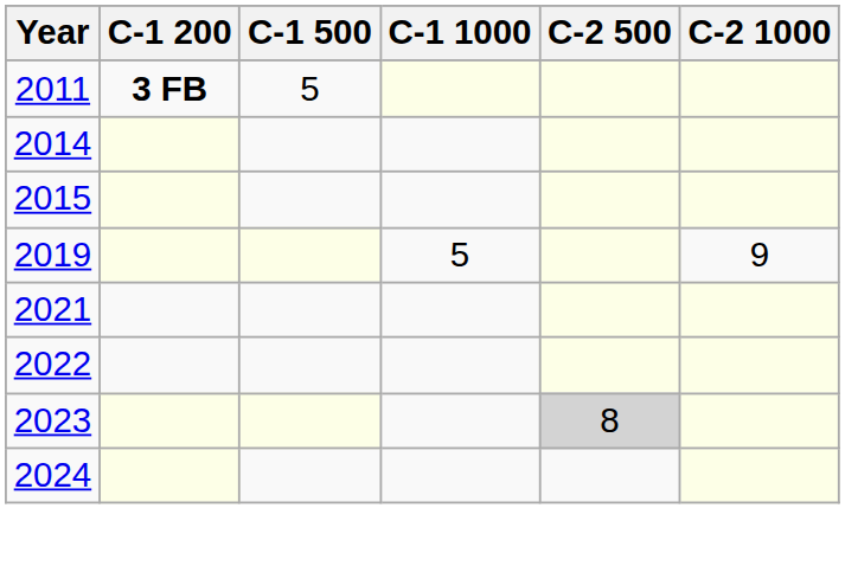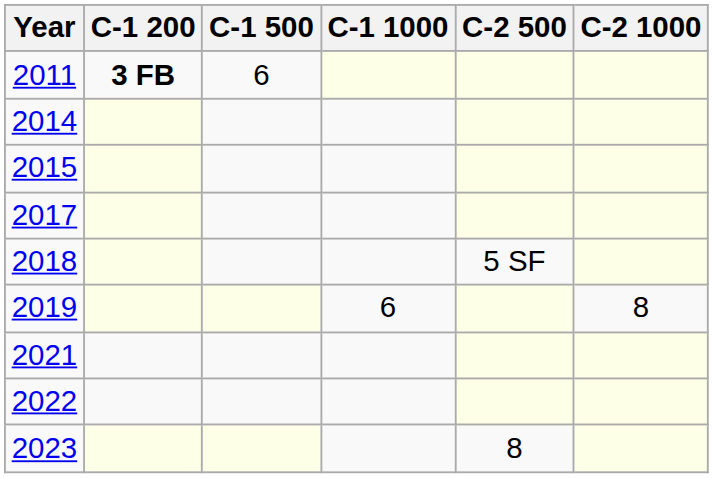 <table class="wikitable" style="text-align:center;">
 <tr>
 <th>Year</th>
 <th>C-1 200</th>
 <th>C-1 500</th>
 <th>C-1 1000</th>
 <th>C-2 500</th>
 <th>C-2 1000</th>
 </tr>
 <tr>
 <td><a href='#'>2011</a></td>
 <td><strong>3 FB</strong></td>
-<td>5</td>
+<td>6</td>
 <td style="background:#fdffe7"></td>
 <td style="background:#fdffe7"></td>
 <td style="background:#fdffe7"></td>
 </tr>
 <tr>
 <td><a href='#'>2014</a></td>
 <td style="background:#fdffe7"></td>
 <td></td>
 <td></td>
 <td style="background:#fdffe7"></td>
 <td style="background:#fdffe7"></td>
 </tr>
 <tr>
 <td><a href='#'>2015</a></td>
 <td style="background:#fdffe7"></td>
 <td></td>
 <td></td>
 <td style="background:#fdffe7"></td>
 <td style="background:#fdffe7"></td>
 </tr>
 <tr>
+<td><a href='#'>2017</a></td>
+<td style="background:#fdffe7"></td>
+<td></td>
+<td></td>
+<td style="background:#fdffe7"></td>
+<td style="background:#fdffe7"></td>
+</tr>
+<tr>
+<td><a href='#'>2018</a></td>
+<td style="background:#fdffe7"></td>
+<td></td>
+<td></td>
+<td>5 SF</td>
+<td style="background:#fdffe7"></td>
+</tr>
+<tr>
 <td><a href='#'>2019</a></td>
 <td style="background:#fdffe7"></td>
 <td style="background:#fdffe7"></td>
-<td>5</td>
+<td>6</td>
 <td style="background:#fdffe7"></td>
-<td>9</td>
+<td>8</td>
 </tr>
 <tr>
 <td><a href='#'>2021</a></td>
 <td></td>
 <td></td>
 <td></td>
 <td style="background:#fdffe7"></td>
 <td style="background:#fdffe7"></td>
 </tr>
 <tr>
 <td><a href='#'>2022</a></td>
 <td></td>
 <td></td>
 <td></td>
 <td style="background:#fdffe7"></td>
 <td style="background:#fdffe7"></td>
 </tr>
 <tr>
 <td><a href='#'>2023</a></td>
 <td style="background:#fdffe7"></td>
 <td style="background:#fdffe7"></td>
 <td></td>
-<td style="background: lightgrey;">8</td>
-<td style="background:#fdffe7"></td>
-</tr>
-<tr>
-<td><a href='#'>2024</a></td>
-<td style="background:#fdffe7"></td>
-<td></td>
-<td></td>
-<td></td>
+<td>8</td>
 <td style="background:#fdffe7"></td>
 </tr>
 </table>
